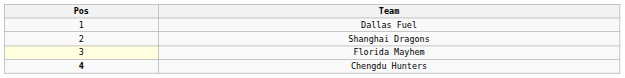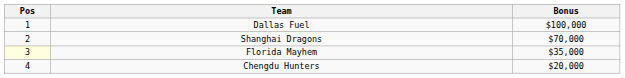 <table class="wikitable" style="text-align: center; width:75%;">
 <tr>
 <th>Pos</th>
 <th>Team</th>
+<th>Bonus</th>
 </tr>
 <tr>
 <td>1</td>
 <td style="width:75%;">Dallas Fuel</td>
+<td>$100,000</td>
 </tr>
 <tr>
 <td>2</td>
 <td>Shanghai Dragons</td>
+<td>$70,000</td>
 </tr>
 <tr>
 <td style="background: lightyellow;">3</td>
 <td>Florida Mayhem</td>
+<td>$35,000</td>
 </tr>
 <tr>
-<td><strong>4</strong></td>
+<td>4</td>
 <td>Chengdu Hunters</td>
+<td>$20,000</td>
 </tr>
 </table>
